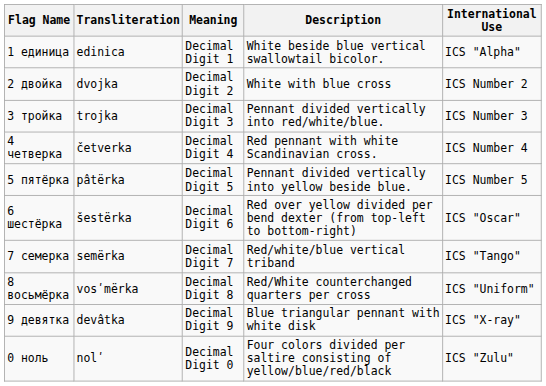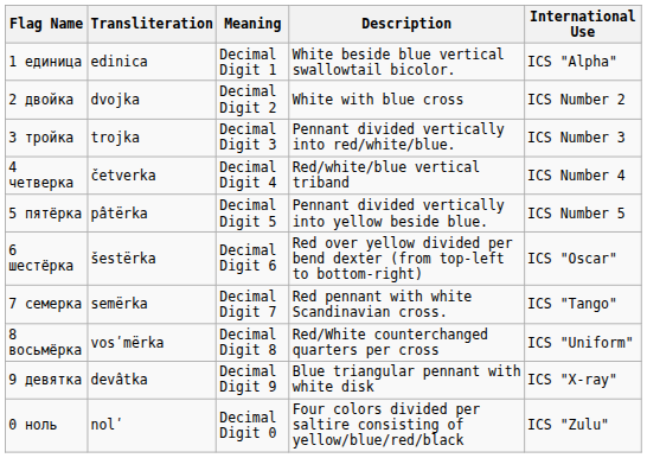 <table class="wikitable sortable">
 <tr>
 <th>Flag Name</th>
 <th>Transliteration</th>
 <th>Meaning</th>
 <th>Description</th>
 <th>International Use</th>
 </tr>
 <tr>
 <td>1 единица</td>
 <td>edinica</td>
 <td>Decimal Digit 1</td>
 <td>White beside blue vertical swallowtail bicolor.</td>
 <td>ICS "Alpha"</td>
 </tr>
 <tr>
 <td>2 двойка</td>
 <td>dvojka</td>
 <td>Decimal Digit 2</td>
 <td>White with blue cross</td>
 <td>ICS Number 2</td>
 </tr>
 <tr>
 <td>3 тройка</td>
 <td>trojka</td>
 <td>Decimal Digit 3</td>
 <td>Pennant divided vertically into red/white/blue.</td>
 <td>ICS Number 3</td>
 </tr>
 <tr>
 <td>4 четверка</td>
 <td>četverka</td>
 <td>Decimal Digit 4</td>
-<td>Red pennant with white Scandinavian cross.</td>
+<td>Red/white/blue vertical triband</td>
 <td>ICS Number 4</td>
 </tr>
 <tr>
 <td>5 пятёрка</td>
 <td>pâtërka</td>
 <td>Decimal Digit 5</td>
 <td>Pennant divided vertically into yellow beside blue.</td>
 <td>ICS Number 5</td>
 </tr>
 <tr>
 <td>6 шестёрка</td>
 <td>šestërka</td>
 <td>Decimal Digit 6</td>
 <td>Red over yellow divided per bend dexter (from top-left to bottom-right)</td>
 <td>ICS "Oscar"</td>
 </tr>
 <tr>
 <td>7 семерка</td>
 <td>semërka</td>
 <td>Decimal Digit 7</td>
-<td>Red/white/blue vertical triband</td>
+<td>Red pennant with white Scandinavian cross.</td>
 <td>ICS "Tango"</td>
 </tr>
 <tr>
 <td>8 восьмёрка</td>
 <td>vosʹmërka</td>
 <td>Decimal Digit 8</td>
 <td>Red/White counterchanged quarters per cross</td>
 <td>ICS "Uniform"</td>
 </tr>
 <tr>
 <td>9 девятка</td>
 <td>devâtka</td>
 <td>Decimal Digit 9</td>
 <td>Blue triangular pennant with white disk</td>
 <td>ICS "X-ray"</td>
 </tr>
 <tr>
 <td>0 ноль</td>
 <td>nolʹ</td>
 <td>Decimal Digit 0</td>
 <td>Four colors divided per saltire consisting of yellow/blue/red/black</td>
 <td>ICS "Zulu"</td>
 </tr>
 </table>
